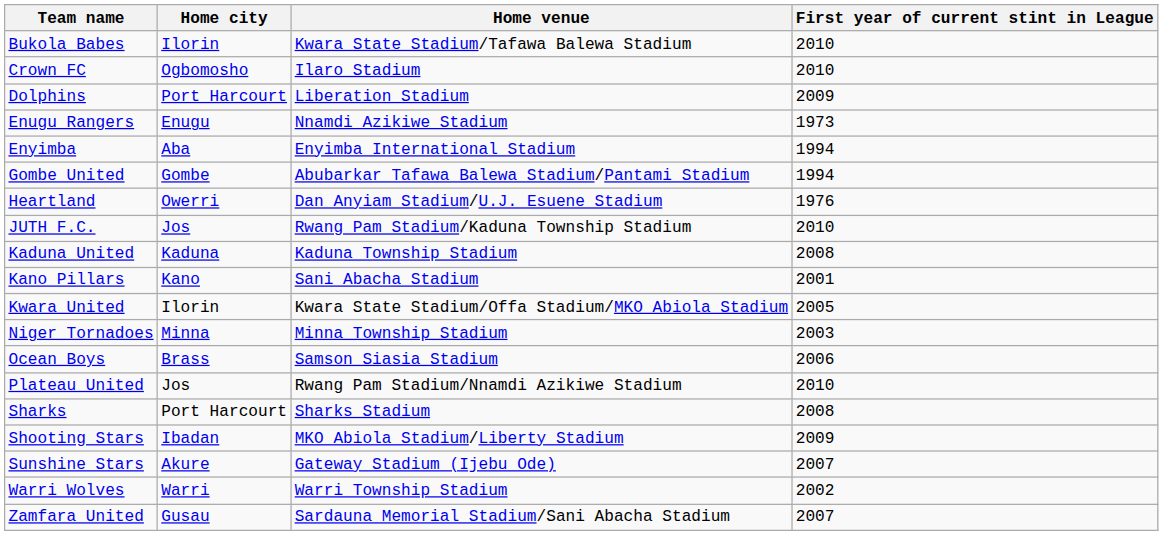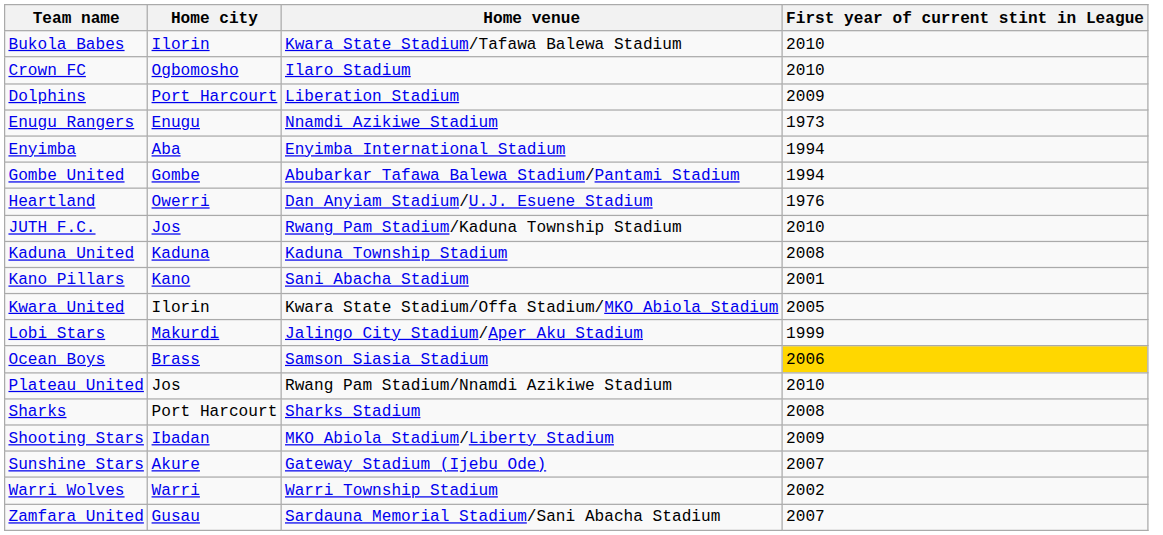 <table class="wikitable sortable">
 <tr>
 <th>Team name</th>
 <th>Home city</th>
 <th>Home venue</th>
 <th>First year of current stint in League</th>
 </tr>
 <tr>
 <td><a href='#'>Bukola Babes</a></td>
 <td><a href='#'>Ilorin</a></td>
 <td><a href='#'>Kwara State Stadium</a>/Tafawa Balewa Stadium</td>
 <td>2010</td>
 </tr>
 <tr>
 <td><a href='#'>Crown FC</a></td>
 <td><a href='#'>Ogbomosho</a></td>
 <td><a href='#'>Ilaro Stadium</a></td>
 <td>2010</td>
 </tr>
 <tr>
 <td><a href='#'>Dolphins</a></td>
 <td><a href='#'>Port Harcourt</a></td>
 <td><a href='#'>Liberation Stadium</a></td>
 <td>2009</td>
 </tr>
 <tr>
 <td><a href='#'>Enugu Rangers</a></td>
 <td><a href='#'>Enugu</a></td>
 <td><a href='#'>Nnamdi Azikiwe Stadium</a></td>
 <td>1973</td>
 </tr>
 <tr>
 <td><a href='#'>Enyimba</a></td>
 <td><a href='#'>Aba</a></td>
 <td><a href='#'>Enyimba International Stadium</a></td>
 <td>1994</td>
 </tr>
 <tr>
 <td><a href='#'>Gombe United</a></td>
 <td><a href='#'>Gombe</a></td>
 <td><a href='#'>Abubarkar Tafawa Balewa Stadium</a>/<a href='#'>Pantami Stadium</a></td>
 <td>1994</td>
 </tr>
 <tr>
 <td><a href='#'>Heartland</a></td>
 <td><a href='#'>Owerri</a></td>
 <td><a href='#'>Dan Anyiam Stadium</a>/<a href='#'>U.J. Esuene Stadium</a></td>
 <td>1976</td>
 </tr>
 <tr>
 <td><a href='#'>JUTH F.C.</a></td>
 <td><a href='#'>Jos</a></td>
 <td><a href='#'>Rwang Pam Stadium</a>/Kaduna Township Stadium</td>
 <td>2010</td>
 </tr>
 <tr>
 <td><a href='#'>Kaduna United</a></td>
 <td><a href='#'>Kaduna</a></td>
 <td><a href='#'>Kaduna Township Stadium</a></td>
 <td>2008</td>
 </tr>
 <tr>
 <td><a href='#'>Kano Pillars</a></td>
 <td><a href='#'>Kano</a></td>
 <td><a href='#'>Sani Abacha Stadium</a></td>
 <td>2001</td>
 </tr>
 <tr>
 <td><a href='#'>Kwara United</a></td>
 <td>Ilorin</td>
 <td>Kwara State Stadium/Offa Stadium/<a href='#'>MKO Abiola Stadium</a></td>
 <td>2005</td>
 </tr>
 <tr>
-<td><a href='#'>Niger Tornadoes</a></td>
-<td><a href='#'>Minna</a></td>
-<td><a href='#'>Minna Township Stadium</a></td>
-<td>2003</td>
+<td><a href='#'>Lobi Stars</a></td>
+<td><a href='#'>Makurdi</a></td>
+<td><a href='#'>Jalingo City Stadium</a>/<a href='#'>Aper Aku Stadium</a></td>
+<td>1999</td>
 </tr>
 <tr>
 <td><a href='#'>Ocean Boys</a></td>
 <td><a href='#'>Brass</a></td>
 <td><a href='#'>Samson Siasia Stadium</a></td>
-<td>2006</td>
+<td style="background: gold;">2006</td>
 </tr>
 <tr>
 <td><a href='#'>Plateau United</a></td>
 <td>Jos</td>
 <td>Rwang Pam Stadium/Nnamdi Azikiwe Stadium</td>
 <td>2010</td>
 </tr>
 <tr>
 <td><a href='#'>Sharks</a></td>
 <td>Port Harcourt</td>
 <td><a href='#'>Sharks Stadium</a></td>
 <td>2008</td>
 </tr>
 <tr>
 <td><a href='#'>Shooting Stars</a></td>
 <td><a href='#'>Ibadan</a></td>
 <td><a href='#'>MKO Abiola Stadium</a>/<a href='#'>Liberty Stadium</a></td>
 <td>2009</td>
 </tr>
 <tr>
 <td><a href='#'>Sunshine Stars</a></td>
 <td><a href='#'>Akure</a></td>
 <td><a href='#'>Gateway Stadium (Ijebu Ode)</a></td>
 <td>2007</td>
 </tr>
 <tr>
 <td><a href='#'>Warri Wolves</a></td>
 <td><a href='#'>Warri</a></td>
 <td><a href='#'>Warri Township Stadium</a></td>
 <td>2002</td>
 </tr>
 <tr>
 <td><a href='#'>Zamfara United</a></td>
 <td><a href='#'>Gusau</a></td>
 <td><a href='#'>Sardauna Memorial Stadium</a>/Sani Abacha Stadium</td>
 <td>2007</td>
 </tr>
 </table>
